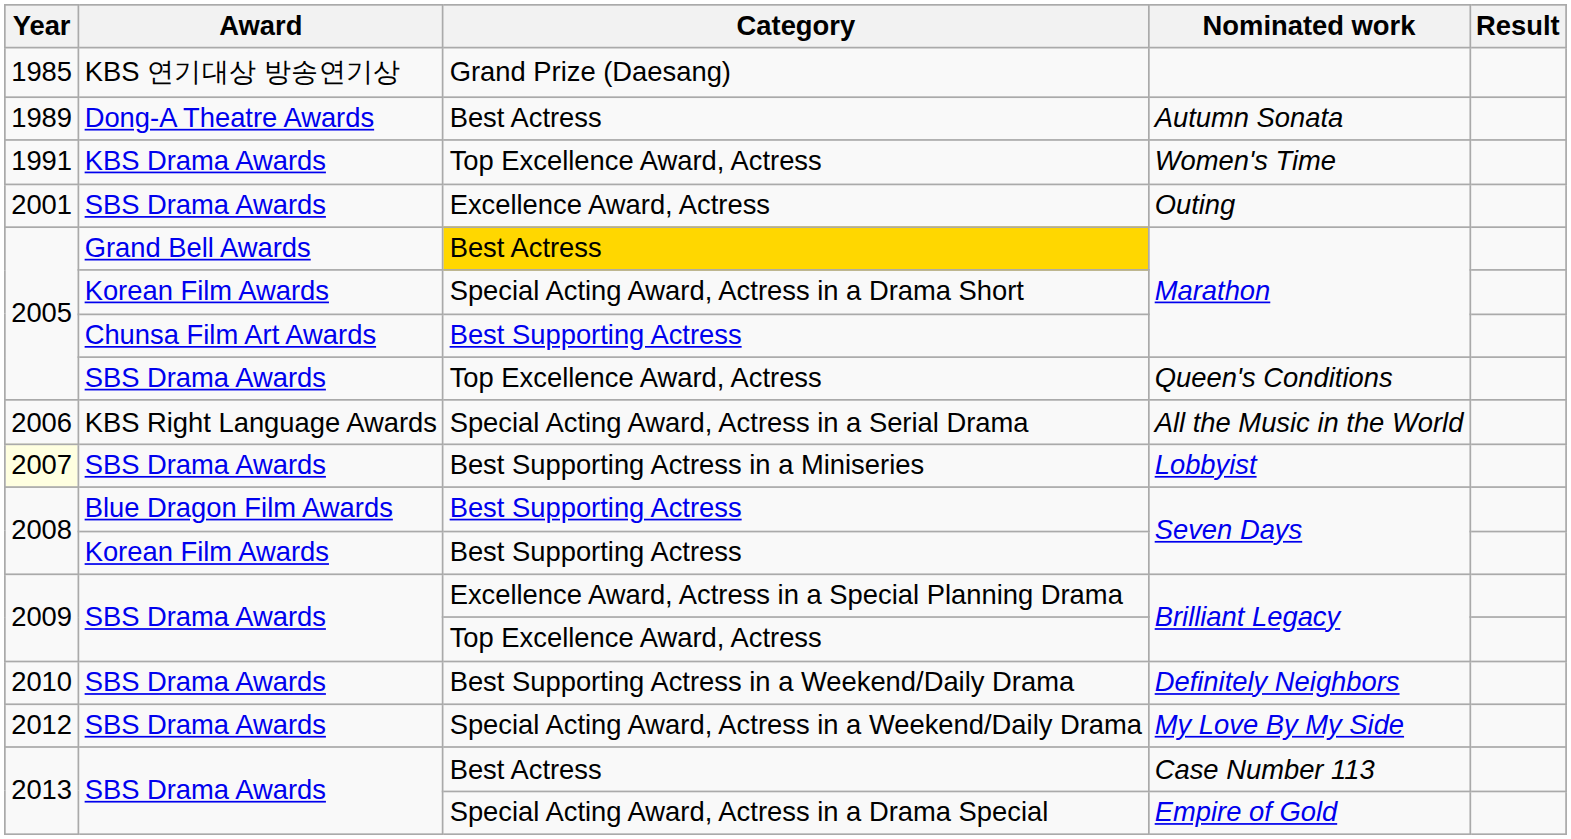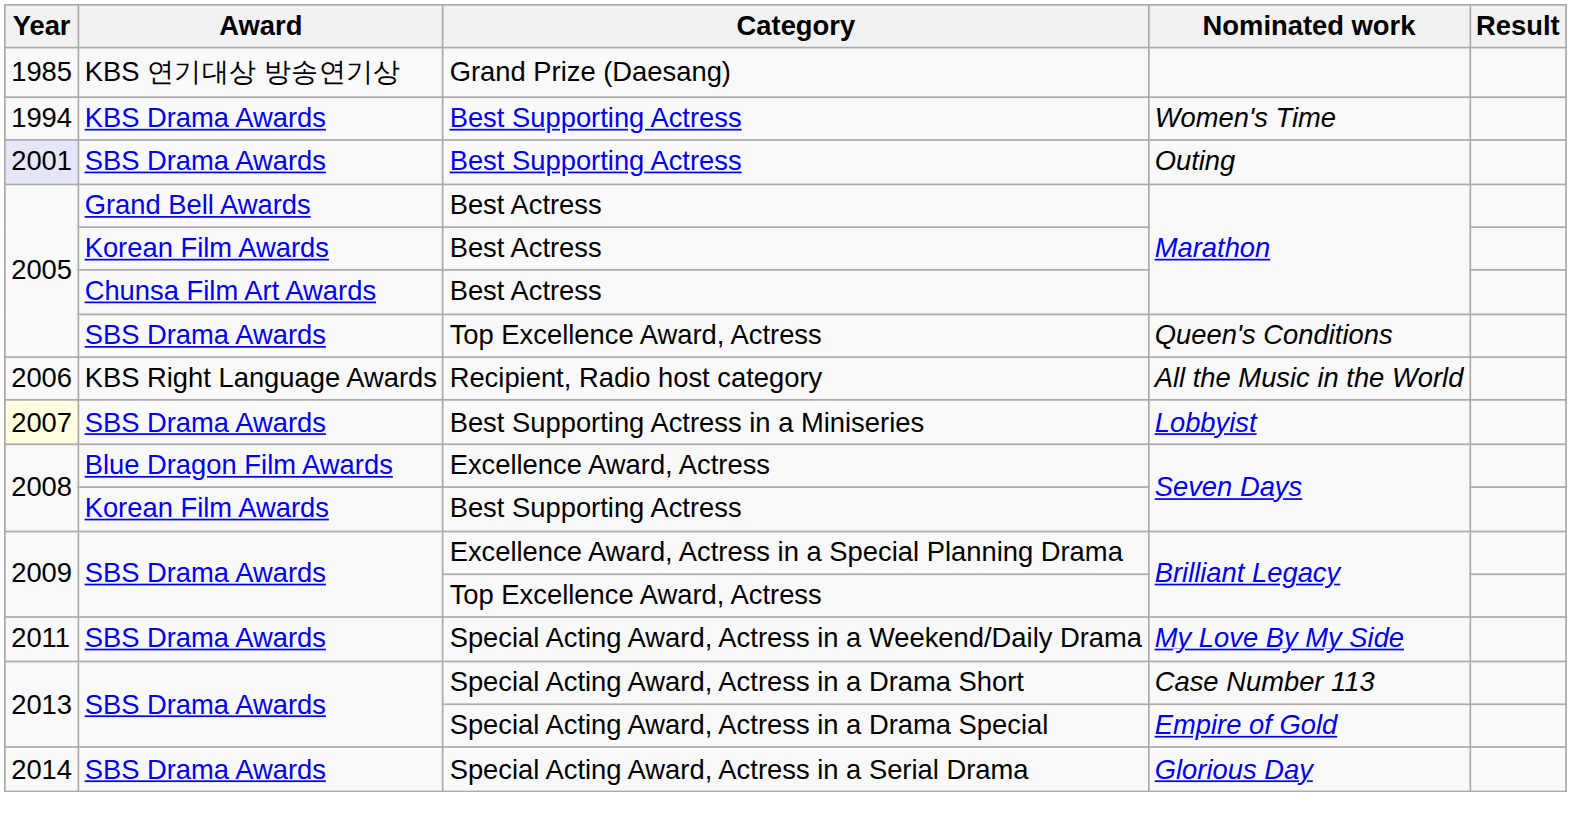 <table class="wikitable">
 <tr>
 <th>Year</th>
 <th>Award</th>
 <th>Category</th>
 <th>Nominated work</th>
 <th>Result</th>
 </tr>
 <tr>
 <td>1985</td>
 <td>KBS 연기대상 방송연기상</td>
 <td>Grand Prize (Daesang)</td>
 <td></td>
 <td></td>
 </tr>
 <tr>
-<td>1989</td>
-<td><a href='#'>Dong-A Theatre Awards</a></td>
-<td>Best Actress</td>
-<td><em>Autumn Sonata</em></td>
-<td></td>
-</tr>
-<tr>
-<td>1991</td>
+<td>1994</td>
 <td><a href='#'>KBS Drama Awards</a></td>
-<td>Top Excellence Award, Actress</td>
+<td><a href='#'>Best Supporting Actress</a></td>
 <td><em>Women's Time</em></td>
 <td></td>
 </tr>
 <tr>
-<td>2001</td>
+<td style="background: lavender;">2001</td>
 <td><a href='#'>SBS Drama Awards</a></td>
-<td>Excellence Award, Actress</td>
+<td><a href='#'>Best Supporting Actress</a></td>
 <td><em>Outing</em></td>
 <td></td>
 </tr>
 <tr>
 <td rowspan="4">2005</td>
 <td><a href='#'>Grand Bell Awards</a></td>
-<td style="background: gold;">Best Actress</td>
+<td>Best Actress</td>
 <td rowspan="3"><em><a href='#'>Marathon</a></em></td>
 <td></td>
 </tr>
 <tr>
 <td><a href='#'>Korean Film Awards</a></td>
-<td>Special Acting Award, Actress in a Drama Short</td>
+<td>Best Actress</td>
 <td></td>
 </tr>
 <tr>
 <td><a href='#'>Chunsa Film Art Awards</a></td>
-<td><a href='#'>Best Supporting Actress</a></td>
+<td>Best Actress</td>
 <td></td>
 </tr>
 <tr>
 <td><a href='#'>SBS Drama Awards</a></td>
 <td>Top Excellence Award, Actress</td>
 <td><em>Queen's Conditions</em></td>
 <td></td>
 </tr>
 <tr>
 <td>2006</td>
 <td>KBS Right Language Awards</td>
-<td>Special Acting Award, Actress in a Serial Drama</td>
+<td>Recipient, Radio host category</td>
 <td><em>All the Music in the World</em></td>
 <td></td>
 </tr>
 <tr>
 <td style="background: lightyellow;">2007</td>
 <td><a href='#'>SBS Drama Awards</a></td>
 <td>Best Supporting Actress in a Miniseries</td>
 <td><em><a href='#'>Lobbyist</a></em></td>
 <td></td>
 </tr>
 <tr>
 <td rowspan=2>2008</td>
 <td><a href='#'>Blue Dragon Film Awards</a></td>
-<td><a href='#'>Best Supporting Actress</a></td>
+<td>Excellence Award, Actress</td>
 <td rowspan="2"><em><a href='#'>Seven Days</a></em></td>
 <td></td>
 </tr>
 <tr>
 <td><a href='#'>Korean Film Awards</a></td>
 <td>Best Supporting Actress</td>
 <td></td>
 </tr>
 <tr>
 <td rowspan=2>2009</td>
 <td rowspan=2><a href='#'>SBS Drama Awards</a></td>
 <td>Excellence Award, Actress in a Special Planning Drama</td>
 <td rowspan=2><em><a href='#'>Brilliant Legacy</a></em></td>
 <td></td>
 </tr>
 <tr>
 <td>Top Excellence Award, Actress</td>
 <td></td>
 </tr>
 <tr>
-<td>2010</td>
-<td><a href='#'>SBS Drama Awards</a></td>
-<td>Best Supporting Actress in a Weekend/Daily Drama</td>
-<td><em><a href='#'>Definitely Neighbors</a></em></td>
-<td></td>
-</tr>
-<tr>
-<td>2012</td>
+<td>2011</td>
 <td><a href='#'>SBS Drama Awards</a></td>
 <td>Special Acting Award, Actress in a Weekend/Daily Drama</td>
 <td><em><a href='#'>My Love By My Side</a></em></td>
 <td></td>
 </tr>
 <tr>
 <td rowspan=2>2013</td>
 <td rowspan=2><a href='#'>SBS Drama Awards</a></td>
-<td>Best Actress</td>
+<td>Special Acting Award, Actress in a Drama Short</td>
 <td><em>Case Number 113</em></td>
 <td></td>
 </tr>
 <tr>
 <td>Special Acting Award, Actress in a Drama Special</td>
 <td><em><a href='#'>Empire of Gold</a></em></td>
 <td></td>
 </tr>
+<tr>
+<td>2014</td>
+<td><a href='#'>SBS Drama Awards</a></td>
+<td>Special Acting Award, Actress in a Serial Drama</td>
+<td><em><a href='#'>Glorious Day</a></em></td>
+<td></td>
+</tr>
 </table>
